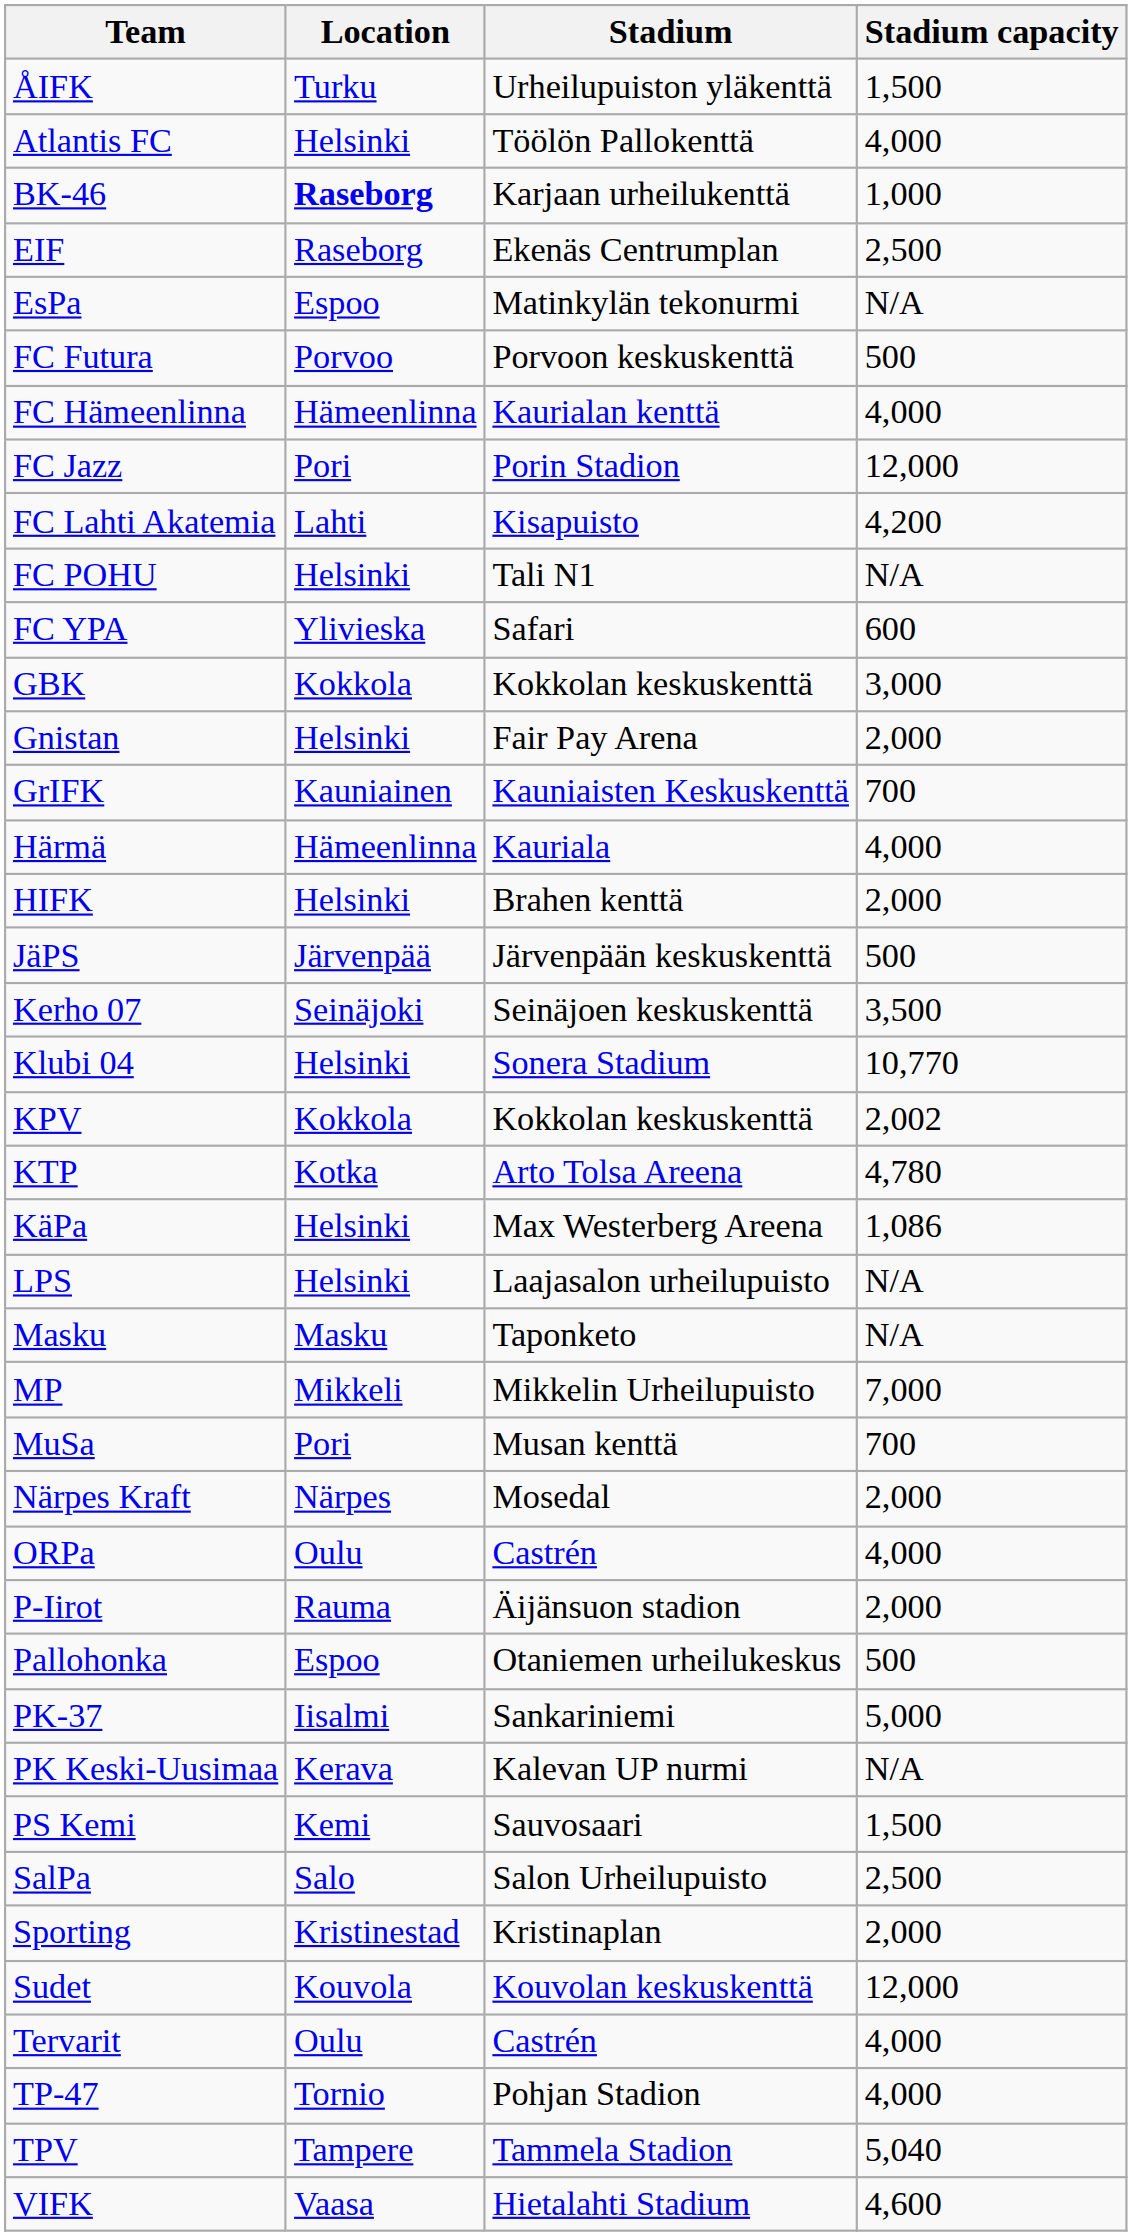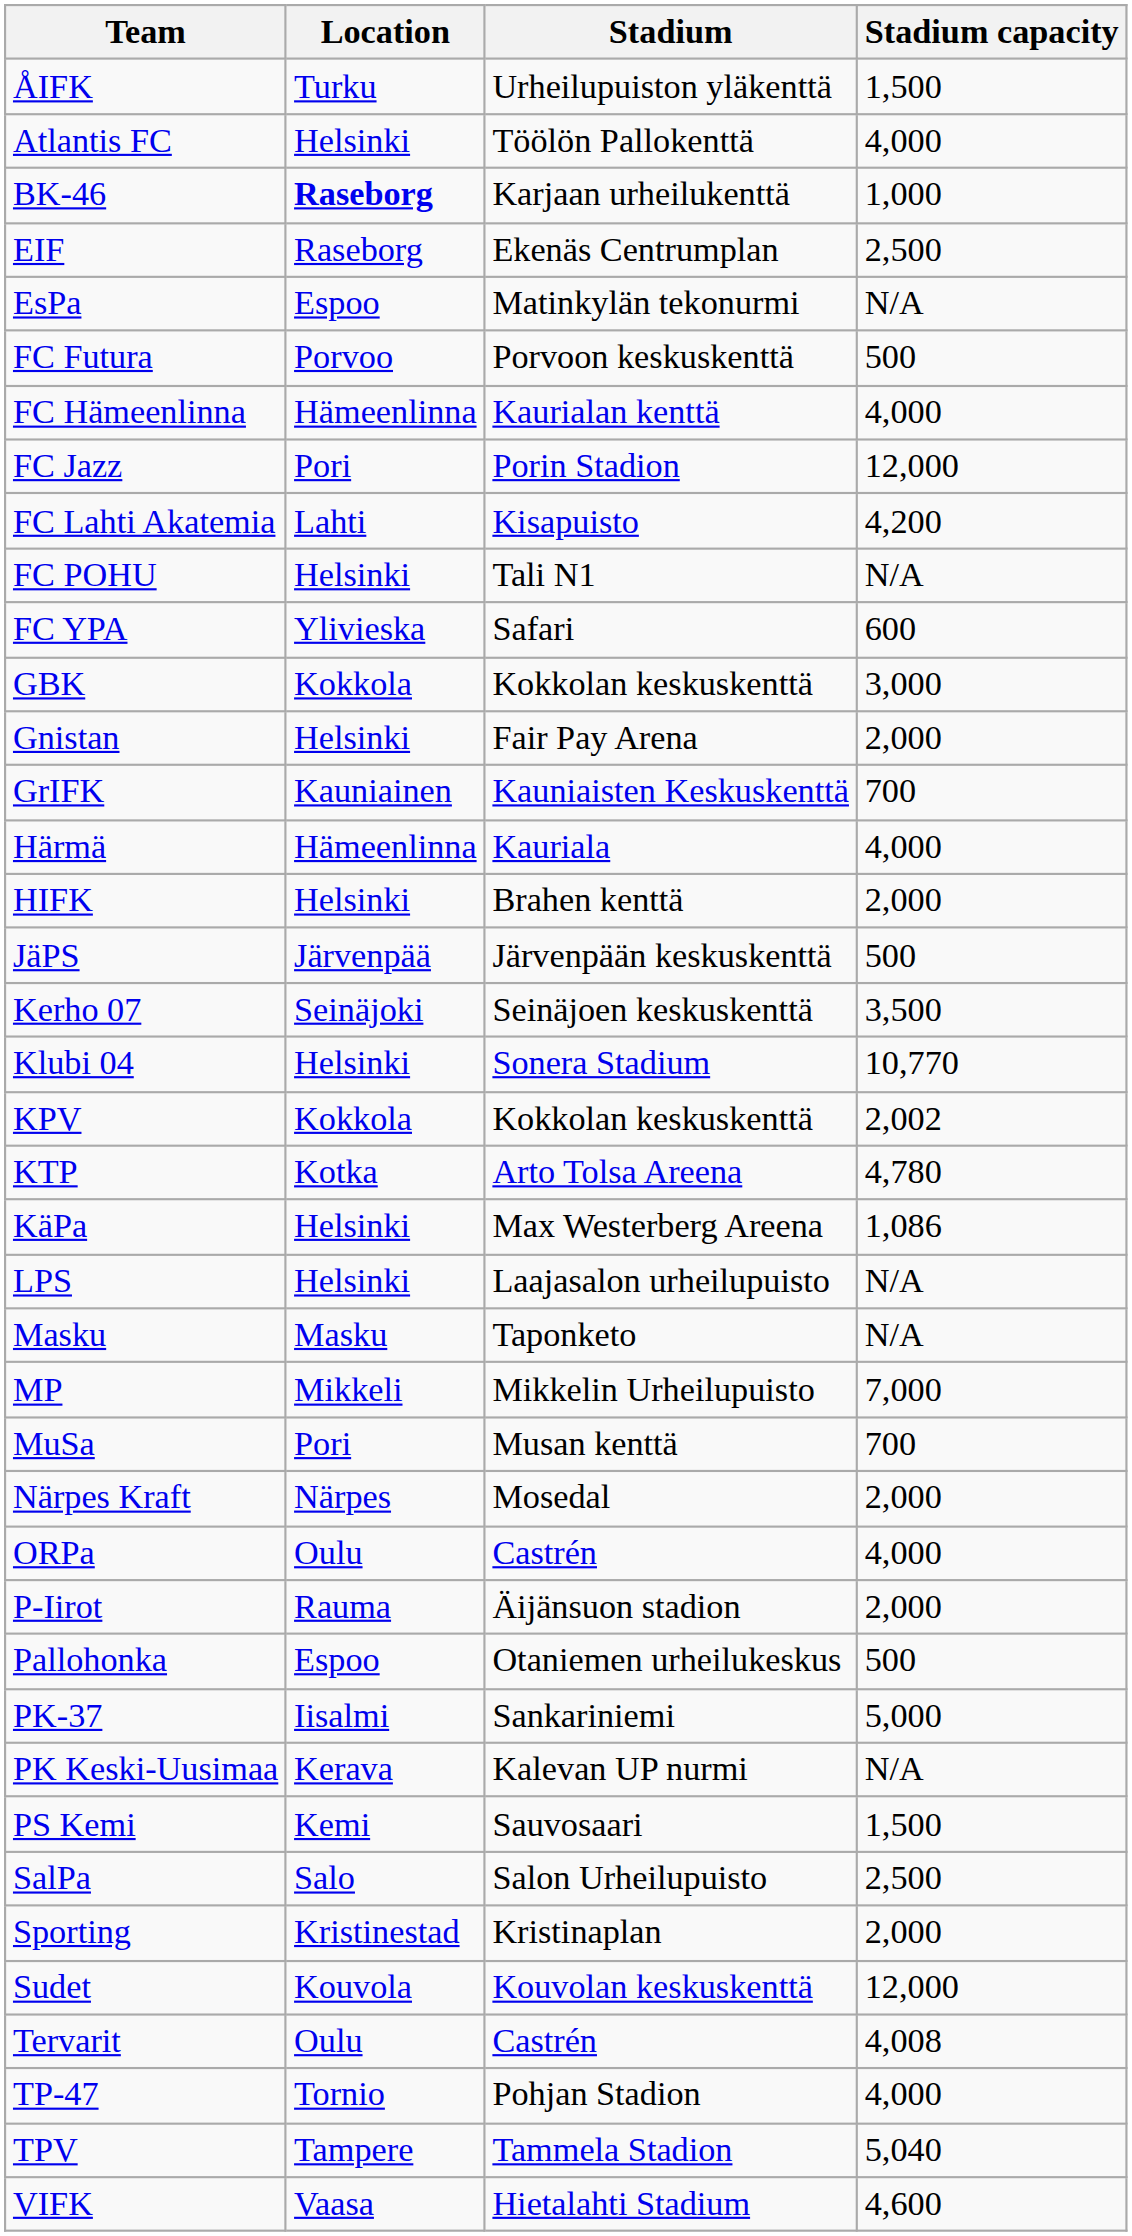 <table class="wikitable sortable" border="1">
 <tr>
 <th>Team</th>
 <th>Location</th>
 <th>Stadium</th>
 <th>Stadium capacity</th>
 </tr>
 <tr>
 <td><a href='#'>ÅIFK</a></td>
 <td><a href='#'>Turku</a></td>
 <td>Urheilupuiston yläkenttä</td>
 <td>1,500</td>
 </tr>
 <tr>
 <td><a href='#'>Atlantis FC</a></td>
 <td><a href='#'>Helsinki</a></td>
 <td>Töölön Pallokenttä</td>
 <td>4,000</td>
 </tr>
 <tr>
 <td><a href='#'>BK-46</a></td>
 <td><strong><a href='#'>Raseborg</a></strong></td>
 <td>Karjaan urheilukenttä</td>
 <td>1,000</td>
 </tr>
 <tr>
 <td><a href='#'>EIF</a></td>
 <td><a href='#'>Raseborg</a></td>
 <td>Ekenäs Centrumplan</td>
 <td>2,500</td>
 </tr>
 <tr>
 <td><a href='#'>EsPa</a></td>
 <td><a href='#'>Espoo</a></td>
 <td>Matinkylän tekonurmi</td>
 <td>N/A</td>
 </tr>
 <tr>
 <td><a href='#'>FC Futura</a></td>
 <td><a href='#'>Porvoo</a></td>
 <td>Porvoon keskuskenttä</td>
 <td>500</td>
 </tr>
 <tr>
 <td><a href='#'>FC Hämeenlinna</a></td>
 <td><a href='#'>Hämeenlinna</a></td>
 <td><a href='#'>Kaurialan kenttä</a></td>
 <td>4,000</td>
 </tr>
 <tr>
 <td><a href='#'>FC Jazz</a></td>
 <td><a href='#'>Pori</a></td>
 <td><a href='#'>Porin Stadion</a></td>
 <td>12,000</td>
 </tr>
 <tr>
 <td><a href='#'>FC Lahti Akatemia</a></td>
 <td><a href='#'>Lahti</a></td>
 <td><a href='#'>Kisapuisto</a></td>
 <td>4,200</td>
 </tr>
 <tr>
 <td><a href='#'>FC POHU</a></td>
 <td><a href='#'>Helsinki</a></td>
 <td>Tali N1</td>
 <td>N/A</td>
 </tr>
 <tr>
 <td><a href='#'>FC YPA</a></td>
 <td><a href='#'>Ylivieska</a></td>
 <td>Safari</td>
 <td>600</td>
 </tr>
 <tr>
 <td><a href='#'>GBK</a></td>
 <td><a href='#'>Kokkola</a></td>
 <td>Kokkolan keskuskenttä</td>
 <td>3,000</td>
 </tr>
 <tr>
 <td><a href='#'>Gnistan</a></td>
 <td><a href='#'>Helsinki</a></td>
 <td>Fair Pay Arena</td>
 <td>2,000</td>
 </tr>
 <tr>
 <td><a href='#'>GrIFK</a></td>
 <td><a href='#'>Kauniainen</a></td>
 <td><a href='#'>Kauniaisten Keskuskenttä</a></td>
 <td>700</td>
 </tr>
 <tr>
 <td><a href='#'>Härmä</a></td>
 <td><a href='#'>Hämeenlinna</a></td>
 <td><a href='#'>Kauriala</a></td>
 <td>4,000</td>
 </tr>
 <tr>
 <td><a href='#'>HIFK</a></td>
 <td><a href='#'>Helsinki</a></td>
 <td>Brahen kenttä</td>
 <td>2,000</td>
 </tr>
 <tr>
 <td><a href='#'>JäPS</a></td>
 <td><a href='#'>Järvenpää</a></td>
 <td>Järvenpään keskuskenttä</td>
 <td>500</td>
 </tr>
 <tr>
 <td><a href='#'>Kerho 07</a></td>
 <td><a href='#'>Seinäjoki</a></td>
 <td>Seinäjoen keskuskenttä</td>
 <td>3,500</td>
 </tr>
 <tr>
 <td><a href='#'>Klubi 04</a></td>
 <td><a href='#'>Helsinki</a></td>
 <td><a href='#'>Sonera Stadium</a></td>
 <td>10,770</td>
 </tr>
 <tr>
 <td><a href='#'>KPV</a></td>
 <td><a href='#'>Kokkola</a></td>
 <td>Kokkolan keskuskenttä</td>
 <td>2,002</td>
 </tr>
 <tr>
 <td><a href='#'>KTP</a></td>
 <td><a href='#'>Kotka</a></td>
 <td><a href='#'>Arto Tolsa Areena</a></td>
 <td>4,780</td>
 </tr>
 <tr>
 <td><a href='#'>KäPa</a></td>
 <td><a href='#'>Helsinki</a></td>
 <td>Max Westerberg Areena</td>
 <td>1,086</td>
 </tr>
 <tr>
 <td><a href='#'>LPS</a></td>
 <td><a href='#'>Helsinki</a></td>
 <td>Laajasalon urheilupuisto</td>
 <td>N/A</td>
 </tr>
 <tr>
 <td><a href='#'>Masku</a></td>
 <td><a href='#'>Masku</a></td>
 <td>Taponketo</td>
 <td>N/A</td>
 </tr>
 <tr>
 <td><a href='#'>MP</a></td>
 <td><a href='#'>Mikkeli</a></td>
 <td>Mikkelin Urheilupuisto</td>
 <td>7,000</td>
 </tr>
 <tr>
 <td><a href='#'>MuSa</a></td>
 <td><a href='#'>Pori</a></td>
 <td>Musan kenttä</td>
 <td>700</td>
 </tr>
 <tr>
 <td><a href='#'>Närpes Kraft</a></td>
 <td><a href='#'>Närpes</a></td>
 <td>Mosedal</td>
 <td>2,000</td>
 </tr>
 <tr>
 <td><a href='#'>ORPa</a></td>
 <td><a href='#'>Oulu</a></td>
 <td><a href='#'>Castrén</a></td>
 <td>4,000</td>
 </tr>
 <tr>
 <td><a href='#'>P-Iirot</a></td>
 <td><a href='#'>Rauma</a></td>
 <td>Äijänsuon stadion</td>
 <td>2,000</td>
 </tr>
 <tr>
 <td><a href='#'>Pallohonka</a></td>
 <td><a href='#'>Espoo</a></td>
 <td>Otaniemen urheilukeskus</td>
 <td>500</td>
 </tr>
 <tr>
 <td><a href='#'>PK-37</a></td>
 <td><a href='#'>Iisalmi</a></td>
 <td>Sankariniemi</td>
 <td>5,000</td>
 </tr>
 <tr>
 <td><a href='#'>PK Keski-Uusimaa</a></td>
 <td><a href='#'>Kerava</a></td>
 <td>Kalevan UP nurmi</td>
 <td>N/A</td>
 </tr>
 <tr>
 <td><a href='#'>PS Kemi</a></td>
 <td><a href='#'>Kemi</a></td>
 <td>Sauvosaari</td>
 <td>1,500</td>
 </tr>
 <tr>
 <td><a href='#'>SalPa</a></td>
 <td><a href='#'>Salo</a></td>
 <td>Salon Urheilupuisto</td>
 <td>2,500</td>
 </tr>
 <tr>
 <td><a href='#'>Sporting</a></td>
 <td><a href='#'>Kristinestad</a></td>
 <td>Kristinaplan</td>
 <td>2,000</td>
 </tr>
 <tr>
 <td><a href='#'>Sudet</a></td>
 <td><a href='#'>Kouvola</a></td>
 <td><a href='#'>Kouvolan keskuskenttä</a></td>
 <td>12,000</td>
 </tr>
 <tr>
 <td><a href='#'>Tervarit</a></td>
 <td><a href='#'>Oulu</a></td>
 <td><a href='#'>Castrén</a></td>
-<td>4,000</td>
+<td>4,008</td>
 </tr>
 <tr>
 <td><a href='#'>TP-47</a></td>
 <td><a href='#'>Tornio</a></td>
 <td>Pohjan Stadion</td>
 <td>4,000</td>
 </tr>
 <tr>
 <td><a href='#'>TPV</a></td>
 <td><a href='#'>Tampere</a></td>
 <td><a href='#'>Tammela Stadion</a></td>
 <td>5,040</td>
 </tr>
 <tr>
 <td><a href='#'>VIFK</a></td>
 <td><a href='#'>Vaasa</a></td>
 <td><a href='#'>Hietalahti Stadium</a></td>
 <td>4,600</td>
 </tr>
 </table>
